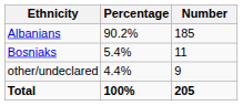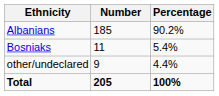 <table class="wikitable">
 <tr>
 <th width="100px">Ethnicity</th>
+<th width="80px">Number</th>
 <th width="80px">Percentage</th>
-<th width="80px">Number</th>
 </tr>
 <tr>
 <td><a href='#'>Albanians</a></td>
+<td>185</td>
 <td>90.2%</td>
-<td>185</td>
 </tr>
 <tr>
 <td><a href='#'>Bosniaks</a></td>
+<td>11</td>
 <td>5.4%</td>
-<td>11</td>
 </tr>
 <tr>
 <td>other/undeclared</td>
+<td>9</td>
 <td>4.4%</td>
-<td>9</td>
 </tr>
 <tr>
 <td><strong>Total</strong></td>
+<td><strong>205</strong></td>
 <td><strong>100%</strong></td>
-<td><strong>205</strong></td>
 </tr>
 </table>
